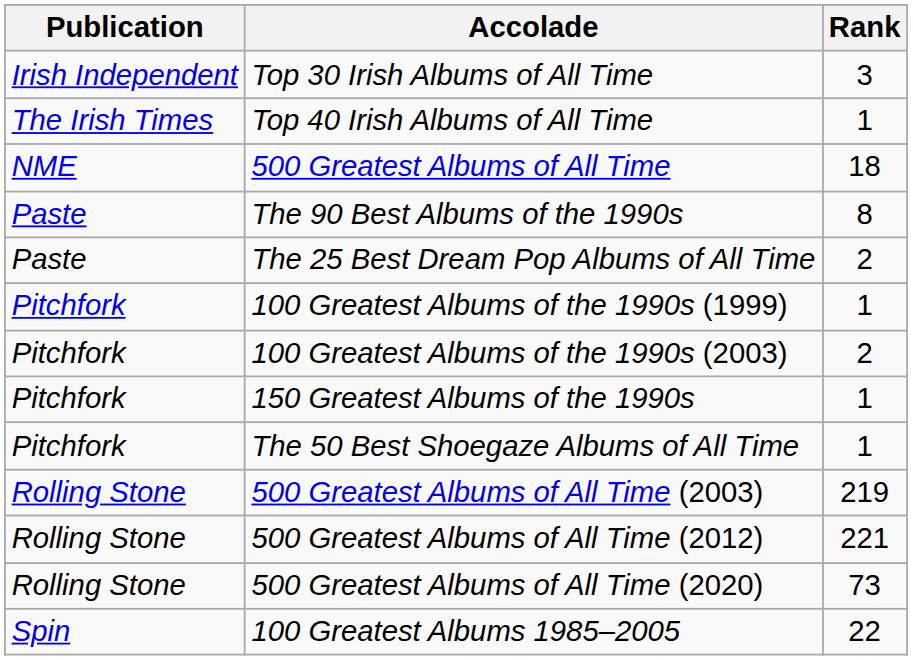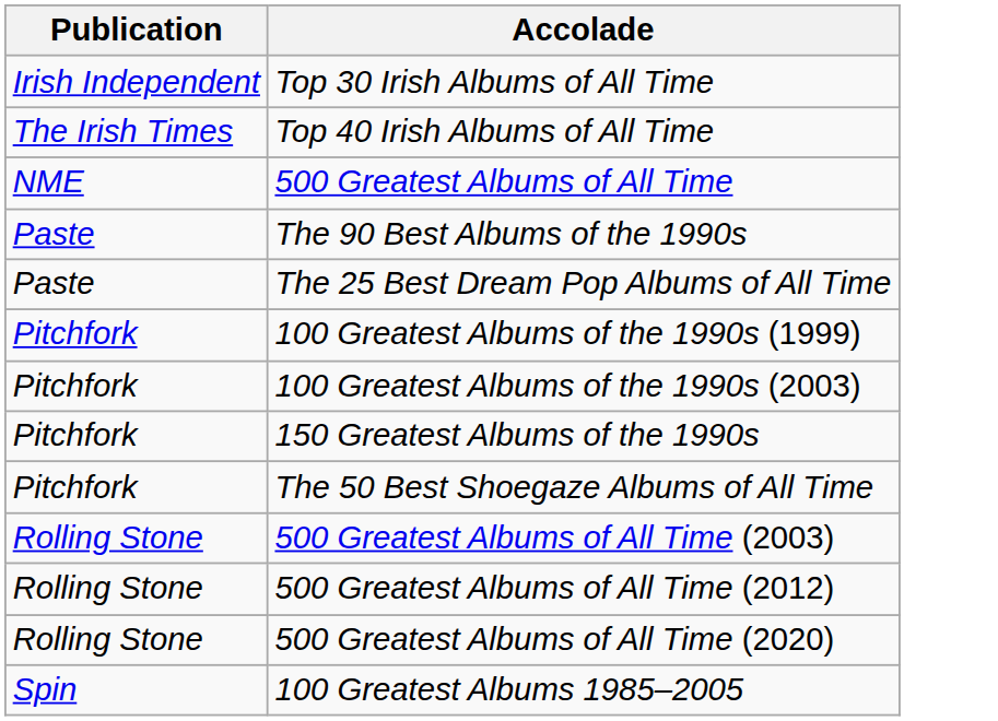 <table class="wikitable">
 <tr>
 <th scope="col">Publication</th>
 <th scope="col">Accolade</th>
-<th scope="col">Rank</th>
 </tr>
 <tr>
 <td><em><a href='#'>Irish Independent</a></em></td>
 <td scope="row"><em>Top 30 Irish Albums of All Time</em></td>
-<td style="text-align:center;">3</td>
 </tr>
 <tr>
 <td><em><a href='#'>The Irish Times</a></em></td>
 <td scope="row"><em>Top 40 Irish Albums of All Time</em></td>
-<td style="text-align:center;">1</td>
 </tr>
 <tr>
 <td><em><a href='#'>NME</a></em></td>
 <td scope="row"><a href='#'><em>500 Greatest Albums of All Time</em></a></td>
-<td style="text-align:center;">18</td>
 </tr>
 <tr>
 <td><a href='#'><em>Paste</em></a></td>
 <td scope="row"><em>The 90 Best Albums of the 1990s</em></td>
-<td style="text-align:center;">8</td>
 </tr>
 <tr>
 <td><em>Paste</em></td>
 <td scope="row"><em>The 25 Best Dream Pop Albums of All Time</em></td>
-<td style="text-align:center;">2</td>
 </tr>
 <tr>
 <td><a href='#'><em>Pitchfork</em></a></td>
 <td scope="row"><em>100 Greatest Albums of the 1990s</em> (1999)</td>
-<td style="text-align:center;">1</td>
 </tr>
 <tr>
 <td><em>Pitchfork</em></td>
 <td scope="row"><em>100 Greatest Albums of the 1990s</em> (2003)</td>
-<td style="text-align:center;">2</td>
 </tr>
 <tr>
 <td><em>Pitchfork</em></td>
 <td scope="row"><em>150 Greatest Albums of the 1990s</em></td>
-<td style="text-align:center;">1</td>
 </tr>
 <tr>
 <td><em>Pitchfork</em></td>
 <td scope="row"><em>The 50 Best Shoegaze Albums of All Time</em></td>
-<td style="text-align:center;">1</td>
 </tr>
 <tr>
 <td><em><a href='#'>Rolling Stone</a></em></td>
 <td scope="row"><em><a href='#'>500 Greatest Albums of All Time</a></em> (2003)</td>
-<td style="text-align:center;">219</td>
 </tr>
 <tr>
 <td><em>Rolling Stone</em></td>
 <td scope="row"><em>500 Greatest Albums of All Time</em> (2012)</td>
-<td style="text-align:center;">221</td>
 </tr>
 <tr>
 <td><em>Rolling Stone</em></td>
 <td scope="row"><em>500 Greatest Albums of All Time</em> (2020)</td>
-<td style="text-align:center;">73</td>
 </tr>
 <tr>
 <td><em><a href='#'>Spin</a></em></td>
 <td scope="row"><em>100 Greatest Albums 1985–2005</em></td>
-<td style="text-align:center;">22</td>
 </tr>
 </table>
